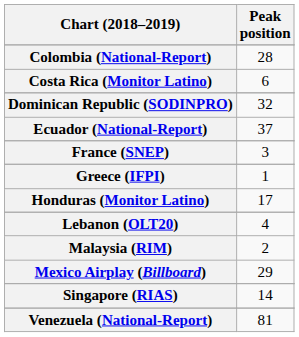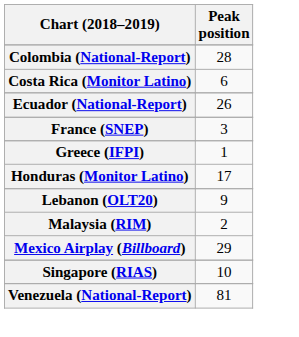 <table class="wikitable sortable plainrowheaders" style="text-align:center">
 <tr>
 <th scope="col">Chart (2018–2019)</th>
 <th scope="col">Peak<br> position</th>
 </tr>
 <tr>
 </tr>
 <tr>
 </tr>
 <tr>
 </tr>
 <tr>
 </tr>
 <tr>
 </tr>
 <tr>
 </tr>
 <tr>
 </tr>
 <tr>
 <th scope="row">Colombia (<a href='#'>National-Report</a>)</th>
 <td>28</td>
 </tr>
 <tr>
 <th scope="row">Costa Rica (<a href='#'>Monitor Latino</a>)</th>
 <td>6</td>
 </tr>
 <tr>
 </tr>
 <tr>
 </tr>
 <tr>
-<th scope="row">Dominican Republic (<a href='#'>SODINPRO</a>)</th>
-<td>32</td>
-</tr>
-<tr>
 <th scope="row">Ecuador (<a href='#'>National-Report</a>)</th>
-<td>37</td>
+<td>26</td>
 </tr>
 <tr>
 </tr>
 <tr>
 <th scope="row">France (<a href='#'>SNEP</a>)</th>
 <td>3</td>
 </tr>
 <tr>
 </tr>
 <tr>
 <th scope="row">Greece (<a href='#'>IFPI</a>)</th>
 <td>1</td>
 </tr>
 <tr>
 <th scope="row">Honduras (<a href='#'>Monitor Latino</a>)</th>
 <td>17</td>
 </tr>
 <tr>
 </tr>
 <tr>
 </tr>
 <tr>
 </tr>
 <tr>
 </tr>
 <tr>
 <th scope="row">Lebanon (<a href='#'>OLT20</a>)</th>
-<td>4</td>
+<td>9</td>
 </tr>
 <tr>
 <th scope="row">Malaysia (<a href='#'>RIM</a>)</th>
 <td>2</td>
 </tr>
 <tr>
 <th scope="row"><a href='#'>Mexico Airplay</a> (<em><a href='#'>Billboard</a></em>)</th>
 <td>29</td>
 </tr>
 <tr>
 </tr>
 <tr>
 </tr>
 <tr>
 </tr>
 <tr>
 </tr>
 <tr>
 </tr>
 <tr>
 </tr>
 <tr>
 <th scope="row">Singapore (<a href='#'>RIAS</a>)</th>
-<td>14</td>
+<td>10</td>
 </tr>
 <tr>
 </tr>
 <tr>
 </tr>
 <tr>
 </tr>
 <tr>
 </tr>
 <tr>
 </tr>
 <tr>
 </tr>
 <tr>
 </tr>
 <tr>
 </tr>
 <tr>
 </tr>
 <tr>
 </tr>
 <tr>
 </tr>
 <tr>
 </tr>
 <tr>
 <th scope="row">Venezuela (<a href='#'>National-Report</a>)</th>
 <td>81</td>
 </tr>
 </table>
